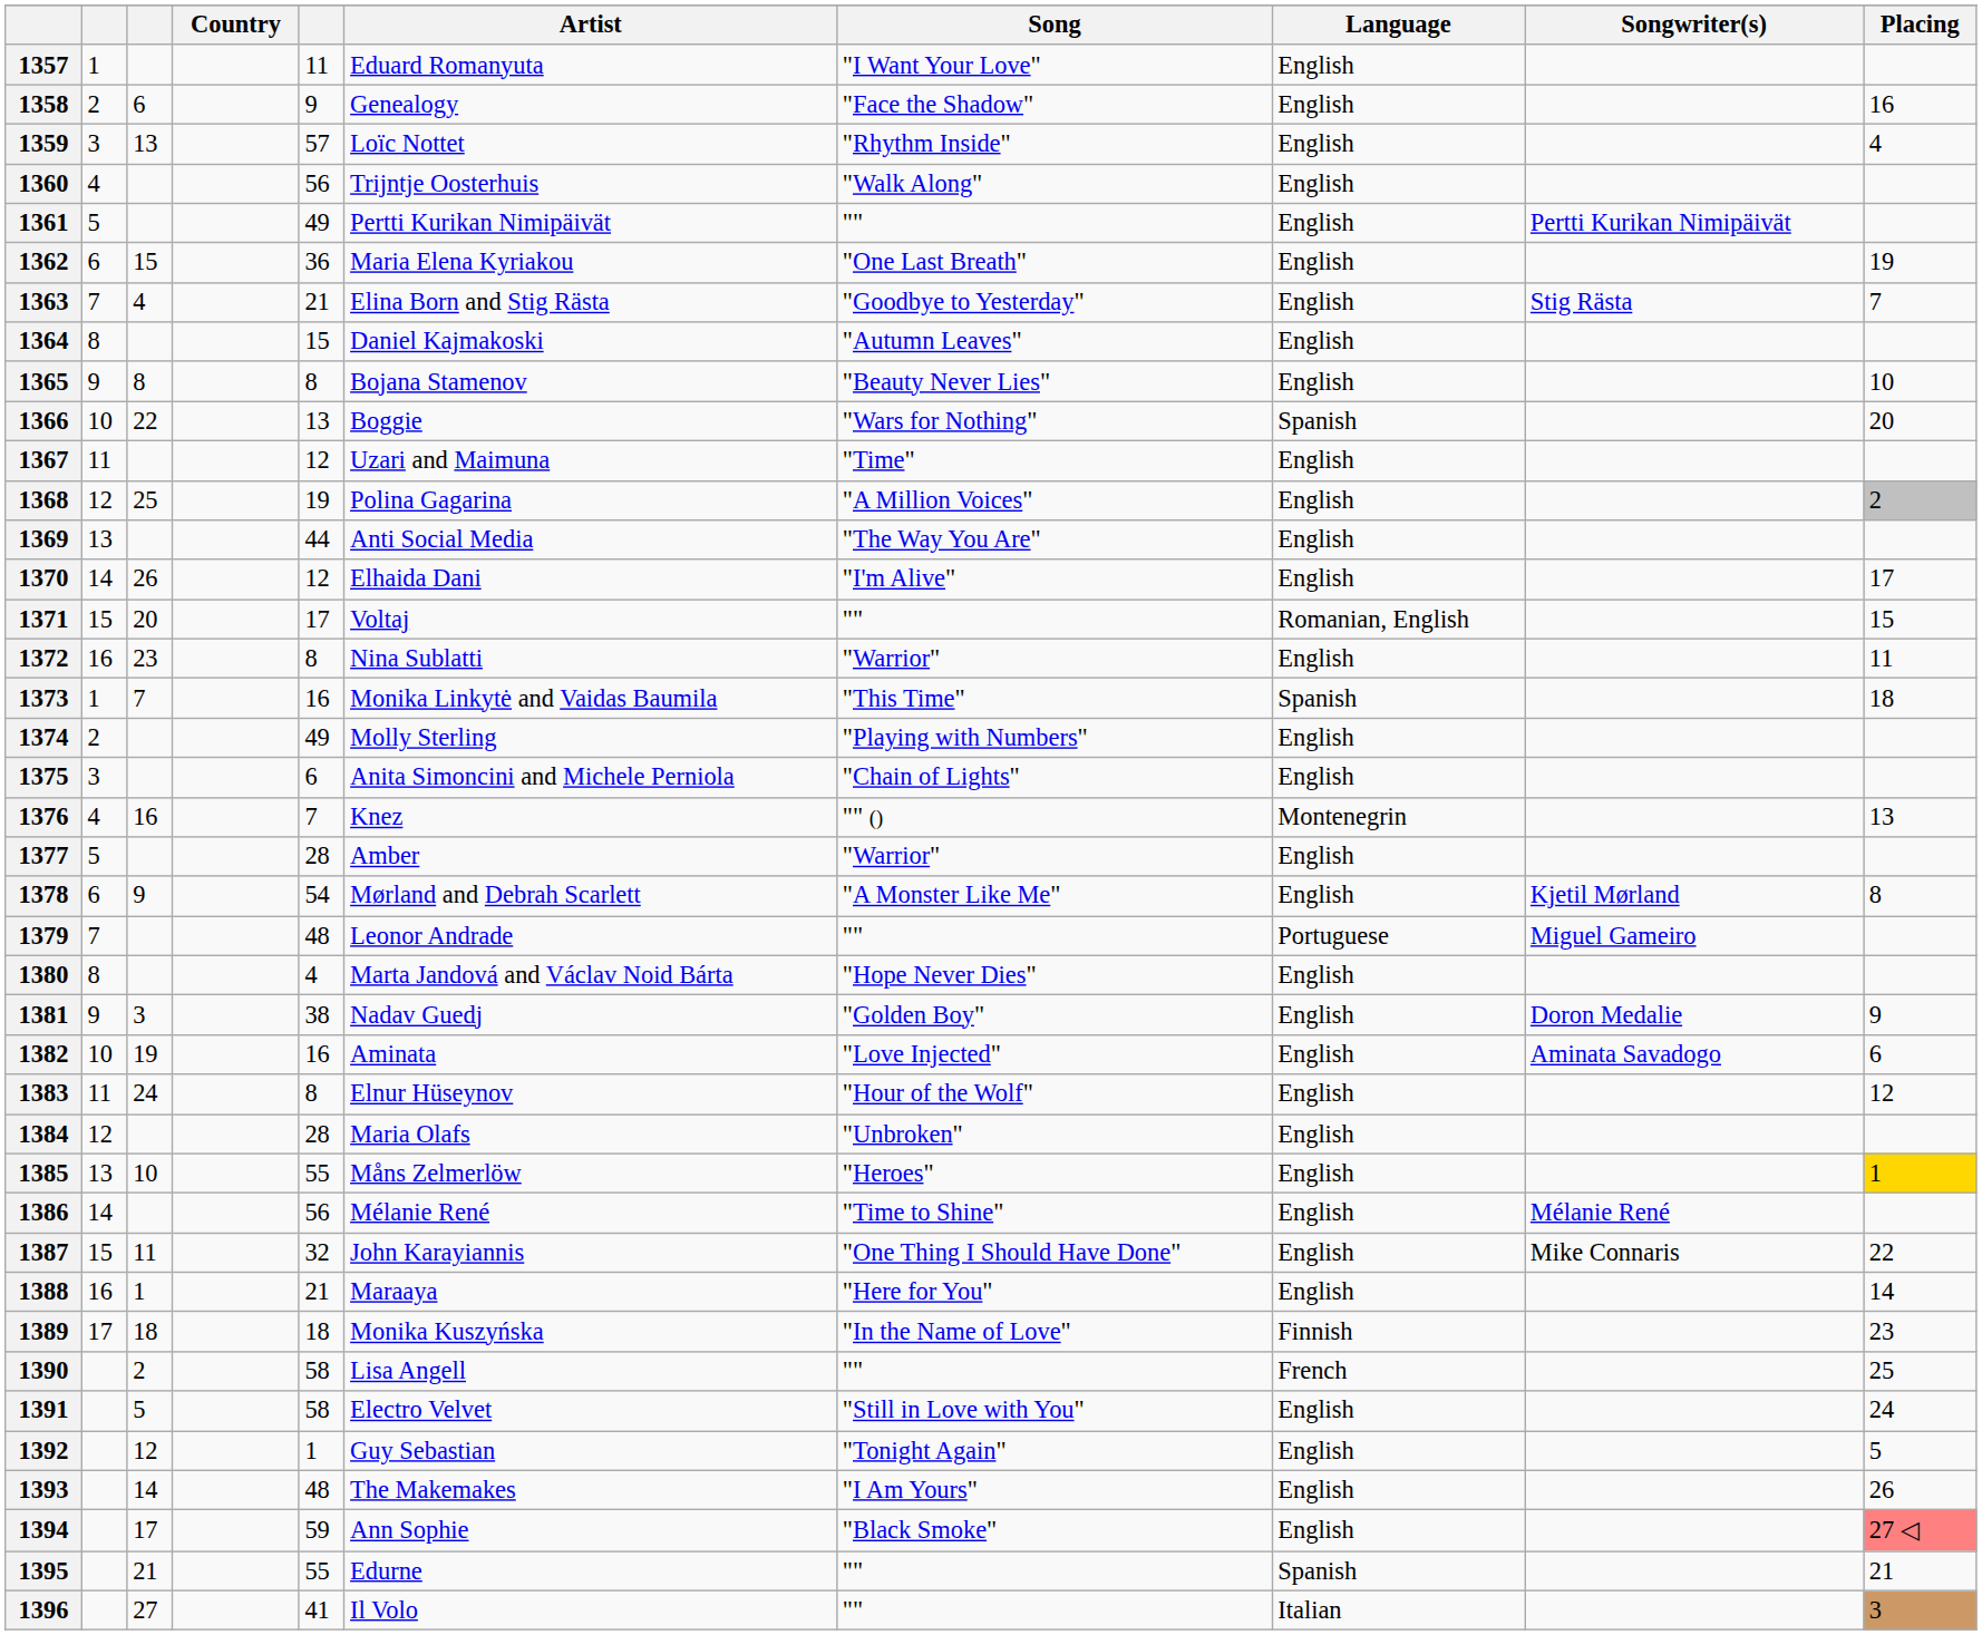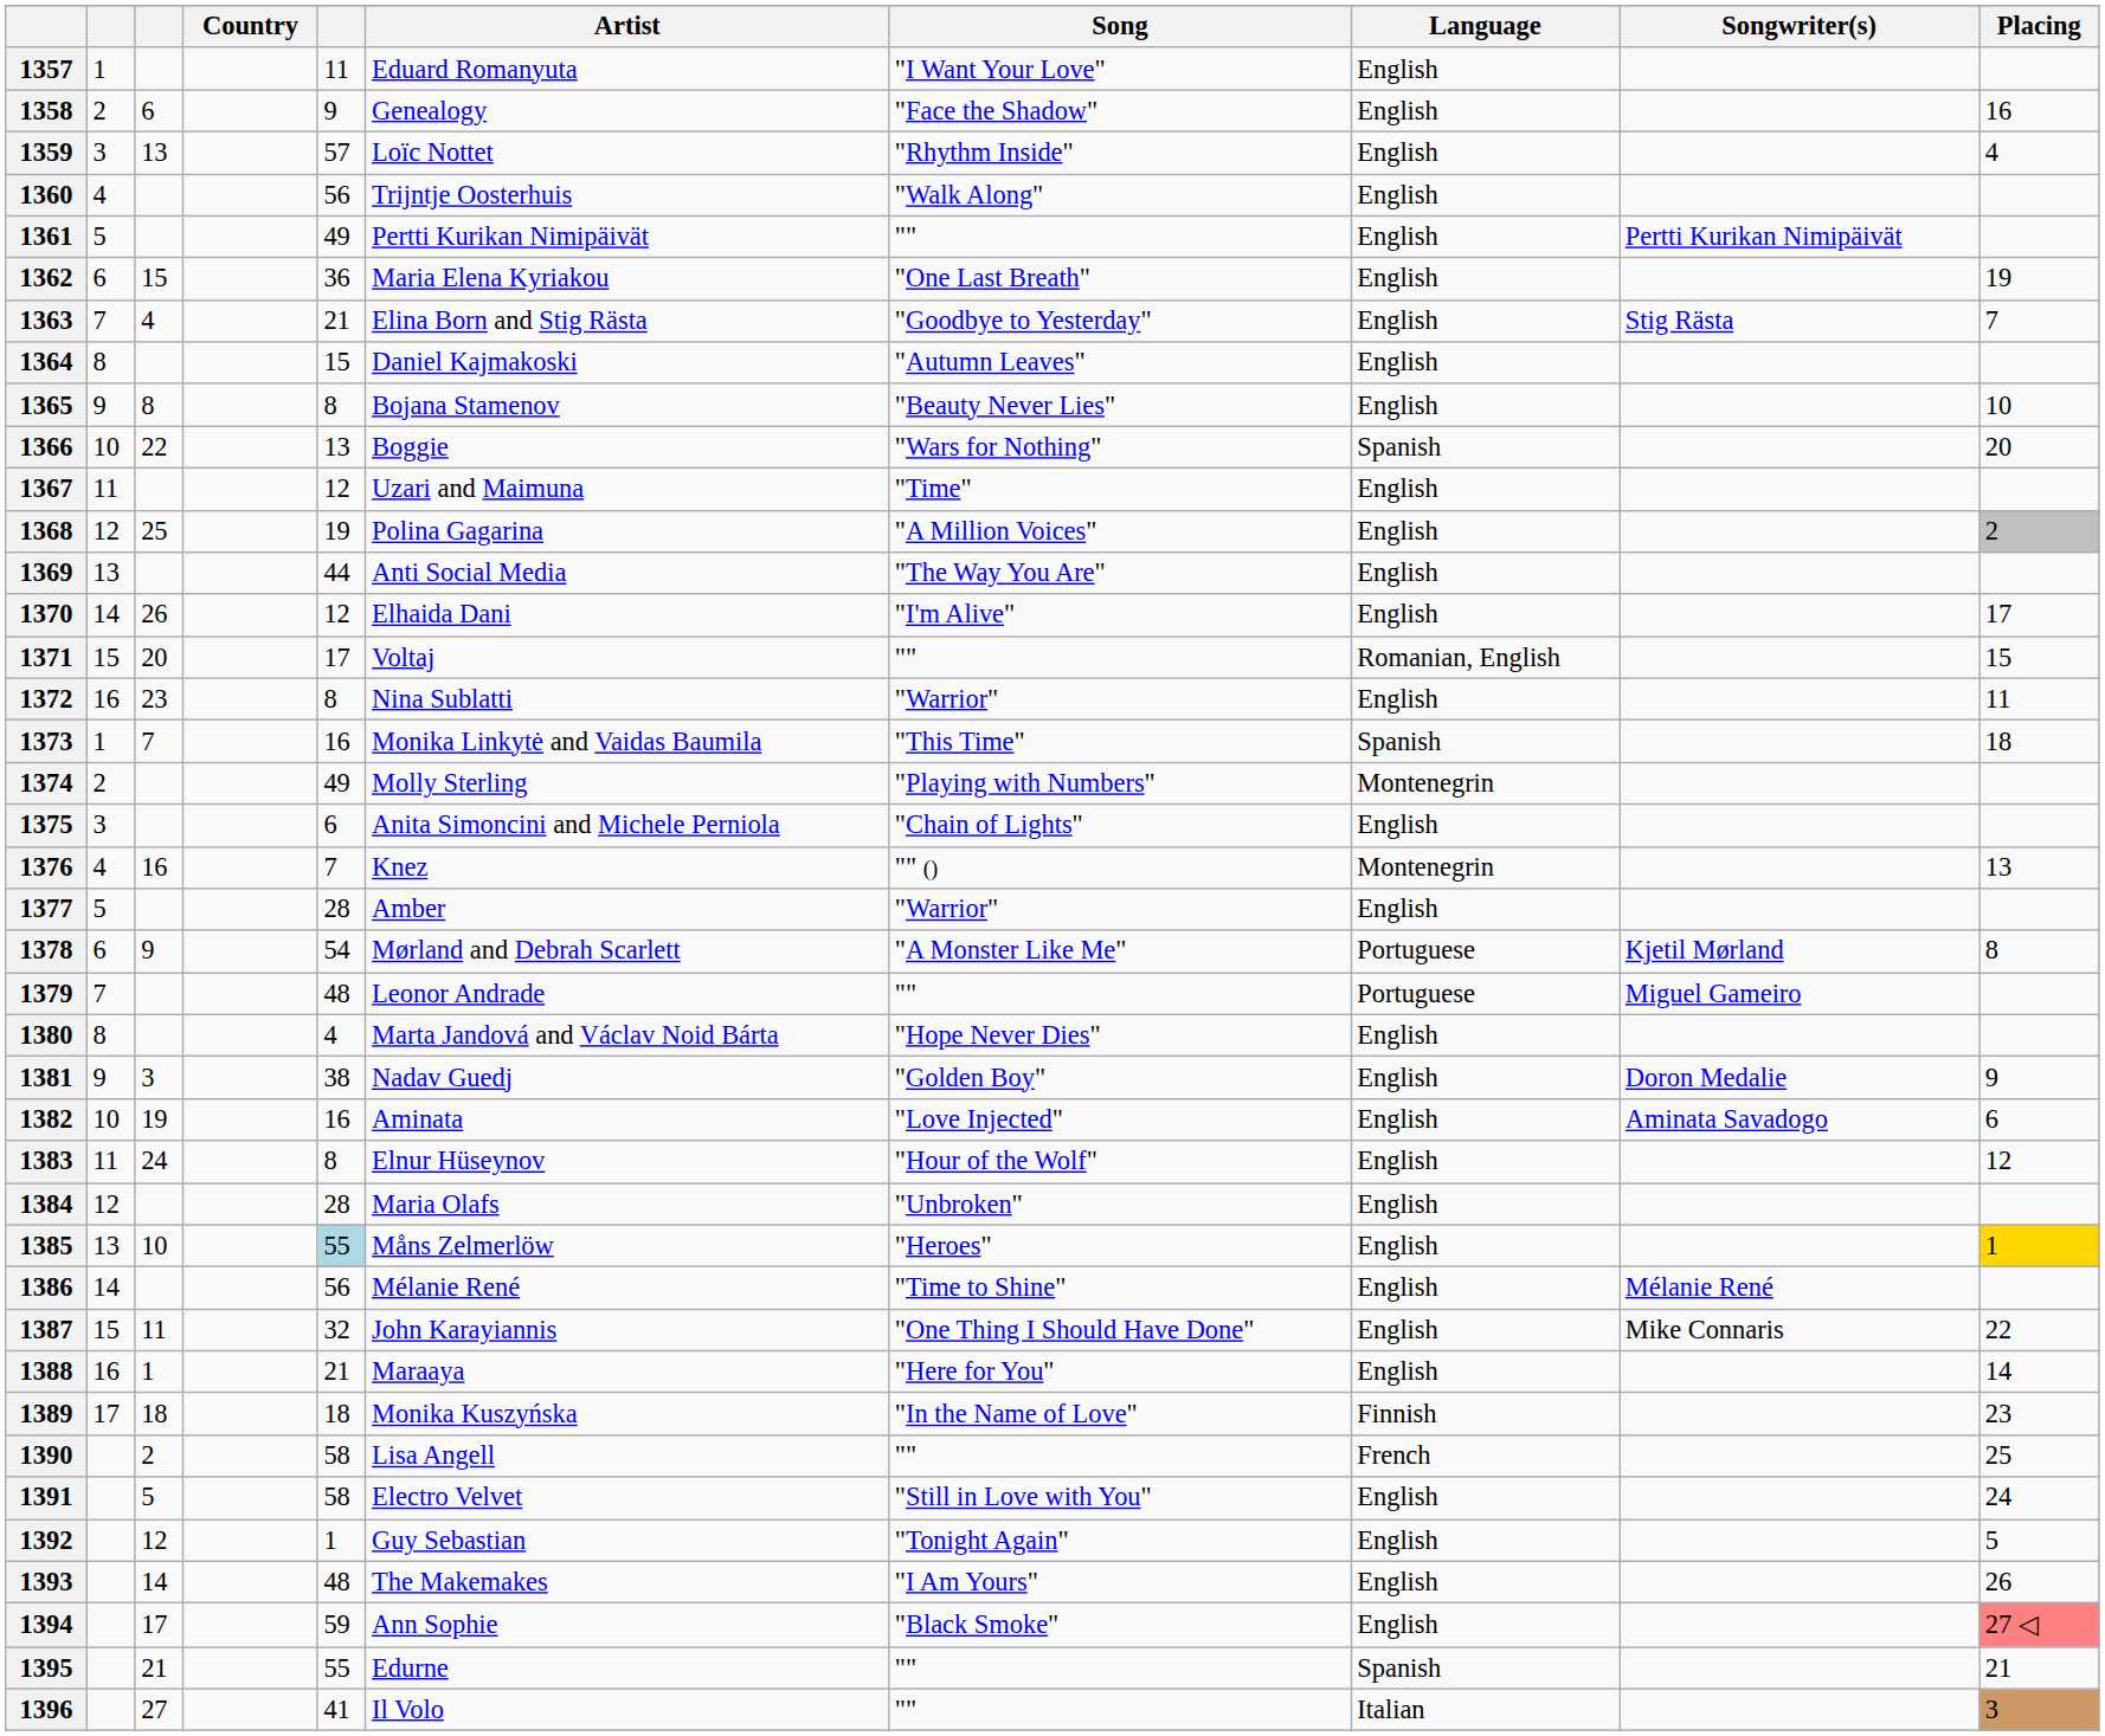 <table class="wikitable sortable plainrowheaders" style="width:100%">
 <tr>
 </tr>
 <tr>
 <th scope="col"></th>
 <th scope="col"></th>
 <th scope="col"></th>
 <th scope="col">Country</th>
 <th scope="col" class="unsortable"></th>
 <th scope="col">Artist</th>
 <th scope="col">Song</th>
 <th scope="col">Language</th>
 <th scope="col">Songwriter(s)</th>
 <th scope="col">Placing</th>
 </tr>
 <tr>
 <th scope="row">1357</th>
 <td>1 </td>
 <td></td>
 <td></td>
 <td>11</td>
 <td><a href='#'>Eduard Romanyuta</a></td>
 <td>"<a href='#'>I Want Your Love</a>"</td>
 <td>English</td>
 <td></td>
 <td></td>
 </tr>
 <tr>
 <th scope="row">1358</th>
 <td>2 </td>
 <td>6</td>
 <td></td>
 <td>9</td>
 <td><a href='#'>Genealogy</a></td>
 <td>"<a href='#'>Face the Shadow</a>"</td>
 <td>English</td>
 <td></td>
 <td>16 </td>
 </tr>
 <tr>
 <th scope="row">1359</th>
 <td>3 </td>
 <td>13</td>
 <td></td>
 <td>57</td>
 <td><a href='#'>Loïc Nottet</a></td>
 <td>"<a href='#'>Rhythm Inside</a>"</td>
 <td>English</td>
 <td></td>
 <td>4 </td>
 </tr>
 <tr>
 <th scope="row">1360</th>
 <td>4 </td>
 <td></td>
 <td></td>
 <td>56</td>
 <td><a href='#'>Trijntje Oosterhuis</a></td>
 <td>"<a href='#'>Walk Along</a>"</td>
 <td>English</td>
 <td></td>
 <td></td>
 </tr>
 <tr>
 <th scope="row">1361</th>
 <td>5 </td>
 <td></td>
 <td></td>
 <td>49</td>
 <td><a href='#'>Pertti Kurikan Nimipäivät</a></td>
 <td>""</td>
 <td>English</td>
 <td><a href='#'>Pertti Kurikan Nimipäivät</a></td>
 <td></td>
 </tr>
 <tr>
 <th scope="row">1362</th>
 <td>6 </td>
 <td>15</td>
 <td></td>
 <td>36</td>
 <td><a href='#'>Maria Elena Kyriakou</a></td>
 <td>"<a href='#'>One Last Breath</a>"</td>
 <td>English</td>
 <td></td>
 <td>19 </td>
 </tr>
 <tr>
 <th scope="row">1363</th>
 <td>7 </td>
 <td>4</td>
 <td></td>
 <td>21</td>
 <td><a href='#'>Elina Born</a> and <a href='#'>Stig Rästa</a></td>
 <td>"<a href='#'>Goodbye to Yesterday</a>"</td>
 <td>English</td>
 <td><a href='#'>Stig Rästa</a></td>
 <td>7 </td>
 </tr>
 <tr>
 <th scope="row">1364</th>
 <td>8 </td>
 <td></td>
 <td></td>
 <td>15</td>
 <td><a href='#'>Daniel Kajmakoski</a></td>
 <td>"<a href='#'>Autumn Leaves</a>"</td>
 <td>English</td>
 <td></td>
 <td></td>
 </tr>
 <tr>
 <th scope="row">1365</th>
 <td>9 </td>
 <td>8</td>
 <td></td>
 <td>8</td>
 <td><a href='#'>Bojana Stamenov</a></td>
 <td>"<a href='#'>Beauty Never Lies</a>"</td>
 <td>English</td>
 <td></td>
 <td>10 </td>
 </tr>
 <tr>
 <th scope="row">1366</th>
 <td>10 </td>
 <td>22</td>
 <td></td>
 <td>13</td>
 <td><a href='#'>Boggie</a></td>
 <td>"<a href='#'>Wars for Nothing</a>"</td>
 <td>Spanish</td>
 <td></td>
 <td>20 </td>
 </tr>
 <tr>
 <th scope="row">1367</th>
 <td>11 </td>
 <td></td>
 <td></td>
 <td>12</td>
 <td><a href='#'>Uzari</a> and <a href='#'>Maimuna</a></td>
 <td>"<a href='#'>Time</a>"</td>
 <td>English</td>
 <td></td>
 <td></td>
 </tr>
 <tr>
 <th scope="row">1368</th>
 <td>12 </td>
 <td>25</td>
 <td></td>
 <td>19</td>
 <td><a href='#'>Polina Gagarina</a></td>
 <td>"<a href='#'>A Million Voices</a>"</td>
 <td>English</td>
 <td></td>
 <td bgcolor="silver">2 </td>
 </tr>
 <tr>
 <th scope="row">1369</th>
 <td>13 </td>
 <td></td>
 <td></td>
 <td>44</td>
 <td><a href='#'>Anti Social Media</a></td>
 <td>"<a href='#'>The Way You Are</a>"</td>
 <td>English</td>
 <td></td>
 <td></td>
 </tr>
 <tr>
 <th scope="row">1370</th>
 <td>14 </td>
 <td>26</td>
 <td></td>
 <td>12</td>
 <td><a href='#'>Elhaida Dani</a></td>
 <td>"<a href='#'>I'm Alive</a>"</td>
 <td>English</td>
 <td></td>
 <td>17 </td>
 </tr>
 <tr>
 <th scope="row">1371</th>
 <td>15 </td>
 <td>20</td>
 <td></td>
 <td>17</td>
 <td><a href='#'>Voltaj</a></td>
 <td>""</td>
 <td>Romanian, English</td>
 <td></td>
 <td>15 </td>
 </tr>
 <tr>
 <th scope="row">1372</th>
 <td>16 </td>
 <td>23</td>
 <td></td>
 <td>8</td>
 <td><a href='#'>Nina Sublatti</a></td>
 <td>"<a href='#'>Warrior</a>"</td>
 <td>English</td>
 <td></td>
 <td>11 </td>
 </tr>
 <tr>
 <th scope="row">1373</th>
 <td>1 </td>
 <td>7</td>
 <td></td>
 <td>16</td>
 <td><a href='#'>Monika Linkytė</a> and <a href='#'>Vaidas Baumila</a></td>
 <td>"<a href='#'>This Time</a>"</td>
 <td>Spanish</td>
 <td></td>
 <td>18 </td>
 </tr>
 <tr>
 <th scope="row">1374</th>
 <td>2 </td>
 <td></td>
 <td></td>
 <td>49</td>
 <td><a href='#'>Molly Sterling</a></td>
 <td>"<a href='#'>Playing with Numbers</a>"</td>
-<td>English</td>
+<td>Montenegrin</td>
 <td></td>
 <td></td>
 </tr>
 <tr>
 <th scope="row">1375</th>
 <td>3 </td>
 <td></td>
 <td></td>
 <td>6</td>
 <td><a href='#'>Anita Simoncini</a> and <a href='#'>Michele Perniola</a></td>
 <td>"<a href='#'>Chain of Lights</a>"</td>
 <td>English</td>
 <td></td>
 <td></td>
 </tr>
 <tr>
 <th scope="row">1376</th>
 <td>4 </td>
 <td>16</td>
 <td></td>
 <td>7</td>
 <td><a href='#'>Knez</a></td>
 <td>"" <small>()</small></td>
 <td>Montenegrin</td>
 <td></td>
 <td>13 </td>
 </tr>
 <tr>
 <th scope="row">1377</th>
 <td>5 </td>
 <td></td>
 <td></td>
 <td>28</td>
 <td><a href='#'>Amber</a></td>
 <td>"<a href='#'>Warrior</a>"</td>
 <td>English</td>
 <td></td>
 <td></td>
 </tr>
 <tr>
 <th scope="row">1378</th>
 <td>6 </td>
 <td>9</td>
 <td></td>
 <td>54</td>
 <td><a href='#'>Mørland</a> and <a href='#'>Debrah Scarlett</a></td>
 <td>"<a href='#'>A Monster Like Me</a>"</td>
-<td>English</td>
+<td>Portuguese</td>
 <td><a href='#'>Kjetil Mørland</a></td>
 <td>8 </td>
 </tr>
 <tr>
 <th scope="row">1379</th>
 <td>7 </td>
 <td></td>
 <td></td>
 <td>48</td>
 <td><a href='#'>Leonor Andrade</a></td>
 <td>""</td>
 <td>Portuguese</td>
 <td><a href='#'>Miguel Gameiro</a></td>
 <td></td>
 </tr>
 <tr>
 <th scope="row">1380</th>
 <td>8 </td>
 <td></td>
 <td></td>
 <td>4</td>
 <td><a href='#'>Marta Jandová</a> and <a href='#'>Václav Noid Bárta</a></td>
 <td>"<a href='#'>Hope Never Dies</a>"</td>
 <td>English</td>
 <td></td>
 <td></td>
 </tr>
 <tr>
 <th scope="row">1381</th>
 <td>9 </td>
 <td>3</td>
 <td></td>
 <td>38</td>
 <td><a href='#'>Nadav Guedj</a></td>
 <td>"<a href='#'>Golden Boy</a>"</td>
 <td>English</td>
 <td><a href='#'>Doron Medalie</a></td>
 <td>9 </td>
 </tr>
 <tr>
 <th scope="row">1382</th>
 <td>10 </td>
 <td>19</td>
 <td></td>
 <td>16</td>
 <td><a href='#'>Aminata</a></td>
 <td>"<a href='#'>Love Injected</a>"</td>
 <td>English</td>
 <td><a href='#'>Aminata Savadogo</a></td>
 <td>6 </td>
 </tr>
 <tr>
 <th scope="row">1383</th>
 <td>11 </td>
 <td>24</td>
 <td></td>
 <td>8</td>
 <td><a href='#'>Elnur Hüseynov</a></td>
 <td>"<a href='#'>Hour of the Wolf</a>"</td>
 <td>English</td>
 <td></td>
 <td>12 </td>
 </tr>
 <tr>
 <th scope="row">1384</th>
 <td>12 </td>
 <td></td>
 <td></td>
 <td>28</td>
 <td><a href='#'>Maria Olafs</a></td>
 <td>"<a href='#'>Unbroken</a>"</td>
 <td>English</td>
 <td></td>
 <td></td>
 </tr>
 <tr>
 <th scope="row">1385</th>
 <td>13 </td>
 <td>10</td>
 <td></td>
-<td>55</td>
+<td style="background: lightblue;">55</td>
 <td><a href='#'>Måns Zelmerlöw</a></td>
 <td>"<a href='#'>Heroes</a>"</td>
 <td>English</td>
 <td></td>
 <td bgcolor="gold">1 </td>
 </tr>
 <tr>
 <th scope="row">1386</th>
 <td>14 </td>
 <td></td>
 <td></td>
 <td>56</td>
 <td><a href='#'>Mélanie René</a></td>
 <td>"<a href='#'>Time to Shine</a>"</td>
 <td>English</td>
 <td><a href='#'>Mélanie René</a></td>
 <td></td>
 </tr>
 <tr>
 <th scope="row">1387</th>
 <td>15 </td>
 <td>11</td>
 <td></td>
 <td>32</td>
 <td><a href='#'>John Karayiannis</a></td>
 <td>"<a href='#'>One Thing I Should Have Done</a>"</td>
 <td>English</td>
 <td>Mike Connaris</td>
 <td>22 </td>
 </tr>
 <tr>
 <th scope="row">1388</th>
 <td>16 </td>
 <td>1</td>
 <td></td>
 <td>21</td>
 <td><a href='#'>Maraaya</a></td>
 <td>"<a href='#'>Here for You</a>"</td>
 <td>English</td>
 <td></td>
 <td>14 </td>
 </tr>
 <tr>
 <th scope="row">1389</th>
 <td>17 </td>
 <td>18</td>
 <td></td>
 <td>18</td>
 <td><a href='#'>Monika Kuszyńska</a></td>
 <td>"<a href='#'>In the Name of Love</a>"</td>
 <td>Finnish</td>
 <td></td>
 <td>23 </td>
 </tr>
 <tr>
 <th scope="row">1390</th>
 <td></td>
 <td>2</td>
 <td></td>
 <td>58</td>
 <td><a href='#'>Lisa Angell</a></td>
 <td>""</td>
 <td>French</td>
 <td></td>
 <td>25</td>
 </tr>
 <tr>
 <th scope="row">1391</th>
 <td></td>
 <td>5</td>
 <td></td>
 <td>58</td>
 <td><a href='#'>Electro Velvet</a></td>
 <td>"<a href='#'>Still in Love with You</a>"</td>
 <td>English</td>
 <td></td>
 <td>24</td>
 </tr>
 <tr>
 <th scope="row">1392</th>
 <td></td>
 <td>12</td>
 <td></td>
 <td>1</td>
 <td><a href='#'>Guy Sebastian</a></td>
 <td>"<a href='#'>Tonight Again</a>"</td>
 <td>English</td>
 <td></td>
 <td>5</td>
 </tr>
 <tr>
 <th scope="row">1393</th>
 <td></td>
 <td>14</td>
 <td></td>
 <td>48</td>
 <td><a href='#'>The Makemakes</a></td>
 <td>"<a href='#'>I Am Yours</a>"</td>
 <td>English</td>
 <td></td>
 <td>26</td>
 </tr>
 <tr>
 <th scope="row">1394</th>
 <td></td>
 <td>17</td>
 <td></td>
 <td>59</td>
 <td><a href='#'>Ann Sophie</a></td>
 <td>"<a href='#'>Black Smoke</a>"</td>
 <td>English</td>
 <td></td>
 <td bgcolor="#FE8080">27 ◁</td>
 </tr>
 <tr>
 <th scope="row">1395</th>
 <td></td>
 <td>21</td>
 <td></td>
 <td>55</td>
 <td><a href='#'>Edurne</a></td>
 <td>""</td>
 <td>Spanish</td>
 <td></td>
 <td>21</td>
 </tr>
 <tr>
 <th scope="row">1396</th>
 <td></td>
 <td>27</td>
 <td></td>
 <td>41</td>
 <td><a href='#'>Il Volo</a></td>
 <td>""</td>
 <td>Italian</td>
 <td></td>
 <td bgcolor="#C96">3</td>
 </tr>
 </table>
